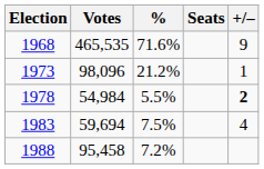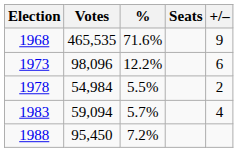 <table class=wikitable style=text-align:center>
 <tr>
 <th>Election</th>
 <th>Votes</th>
 <th>%</th>
 <th>Seats</th>
 <th>+/–</th>
 </tr>
 <tr>
 <td><a href='#'>1968</a></td>
 <td>465,535</td>
 <td>71.6%</td>
 <td></td>
 <td> 9</td>
 </tr>
 <tr>
 <td><a href='#'>1973</a></td>
 <td>98,096</td>
-<td>21.2%</td>
+<td>12.2%</td>
 <td></td>
-<td> 1</td>
+<td> 6</td>
 </tr>
 <tr>
 <td><a href='#'>1978</a></td>
 <td>54,984</td>
 <td>5.5%</td>
 <td></td>
-<td><strong> 2</strong></td>
+<td> 2</td>
 </tr>
 <tr>
 <td><a href='#'>1983</a></td>
-<td>59,694</td>
-<td>7.5%</td>
+<td>59,094</td>
+<td>5.7%</td>
 <td></td>
 <td> 4</td>
 </tr>
 <tr>
 <td><a href='#'>1988</a></td>
-<td>95,458</td>
+<td>95,450</td>
 <td>7.2%</td>
 <td></td>
 <td></td>
 </tr>
 </table>
